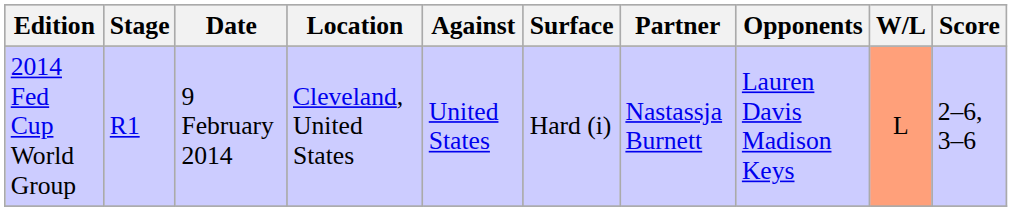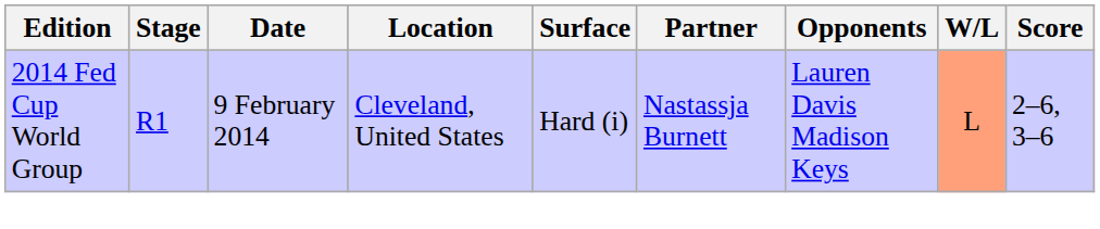 <table class=wikitable style=font-size:97%>
 <tr>
 <th>Edition</th>
 <th>Stage</th>
 <th>Date</th>
 <th>Location</th>
-<th>Against</th>
 <th>Surface</th>
 <th>Partner</th>
 <th>Opponents</th>
 <th>W/L</th>
 <th>Score</th>
 </tr>
 <tr style="background:#ccf;">
 <td><a href='#'>2014 Fed Cup</a> <br> World Group</td>
 <td><a href='#'>R1</a></td>
 <td>9 February 2014</td>
 <td><a href='#'>Cleveland</a>, United States</td>
-<td> <a href='#'>United States</a></td>
 <td>Hard (i)</td>
 <td> <a href='#'>Nastassja Burnett</a></td>
 <td> <a href='#'>Lauren Davis</a> <br>  <a href='#'>Madison Keys</a></td>
 <td style="text-align:center; background:#ffa07a;">L</td>
 <td>2–6, 3–6</td>
 </tr>
 </table>
